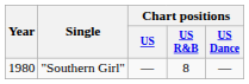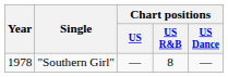 <table class="wikitable" style="text-align:center;">
 <tr>
 <th rowspan="2">Year</th>
 <th rowspan="2">Single</th>
 <th colspan="3">Chart positions</th>
 </tr>
 <tr style="font-size:smaller;">
 <th style="width:40px;"><a href='#'>US</a></th>
 <th style="width:40px;"><a href='#'>US<br>R&B</a></th>
 <th style="width:40px;"><a href='#'>US<br>Dance</a></th>
 </tr>
 <tr>
-<td>1980</td>
+<td>1978</td>
 <td style="text-align:left;">"Southern Girl"</td>
 <td>—</td>
 <td>8</td>
 <td>—</td>
 </tr>
 </table>
